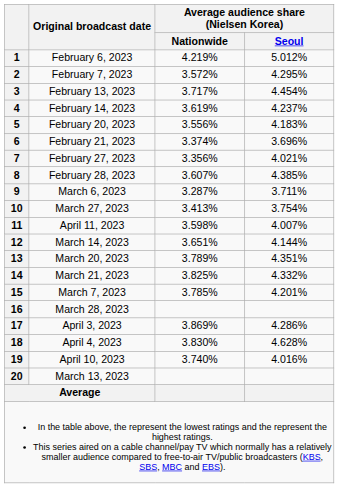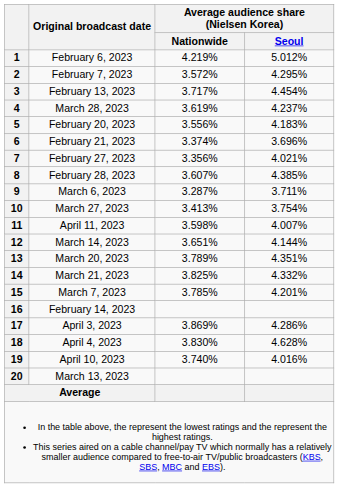 <table class="wikitable" style="margin-left:auto; margin-right:auto; width:500px; text-align:center">
 <tr>
 <th scope="col" rowspan="2"></th>
 <th scope="col" rowspan="2">Original broadcast date</th>
 <th scope="col" colspan="2">Average audience share<br>(Nielsen Korea)</th>
 </tr>
 <tr>
 <th scope="col" style="width:8em">Nationwide</th>
 <th scope="col" style="width:8em"><a href='#'>Seoul</a></th>
 </tr>
 <tr>
 <th scope="col">1</th>
 <td>February 6, 2023</td>
 <td>4.219% </td>
 <td>5.012% </td>
 </tr>
 <tr>
 <th scope="col">2</th>
 <td>February 7, 2023</td>
 <td>3.572% </td>
 <td>4.295% </td>
 </tr>
 <tr>
 <th scope="col">3</th>
 <td>February 13, 2023</td>
 <td>3.717% </td>
 <td>4.454% </td>
 </tr>
 <tr>
 <th scope="col">4</th>
-<td>February 14, 2023</td>
+<td>March 28, 2023</td>
 <td>3.619% </td>
 <td>4.237% </td>
 </tr>
 <tr>
 <th scope="col">5</th>
 <td>February 20, 2023</td>
 <td>3.556% </td>
 <td>4.183% </td>
 </tr>
 <tr>
 <th scope="col">6</th>
 <td>February 21, 2023</td>
 <td>3.374% </td>
 <td>3.696% </td>
 </tr>
 <tr>
 <th scope="col">7</th>
 <td>February 27, 2023</td>
 <td>3.356% </td>
 <td>4.021% </td>
 </tr>
 <tr>
 <th scope="col">8</th>
 <td>February 28, 2023</td>
 <td>3.607% </td>
 <td>4.385% </td>
 </tr>
 <tr>
 <th scope="col">9</th>
 <td>March 6, 2023</td>
 <td>3.287% </td>
 <td>3.711% </td>
 </tr>
 <tr>
 <th scope="col">10</th>
 <td>March 27, 2023</td>
 <td>3.413% </td>
 <td>3.754% </td>
 </tr>
 <tr>
 <th scope="col">11</th>
 <td>April 11, 2023</td>
 <td>3.598% </td>
 <td>4.007% </td>
 </tr>
 <tr>
 <th scope="col">12</th>
 <td>March 14, 2023</td>
 <td>3.651% </td>
 <td>4.144% </td>
 </tr>
 <tr>
 <th scope="col">13</th>
 <td>March 20, 2023</td>
 <td>3.789% </td>
 <td>4.351% </td>
 </tr>
 <tr>
 <th scope="col">14</th>
 <td>March 21, 2023</td>
 <td>3.825% </td>
 <td>4.332% </td>
 </tr>
 <tr>
 <th scope="col">15</th>
 <td>March 7, 2023</td>
 <td>3.785% </td>
 <td>4.201% </td>
 </tr>
 <tr>
 <th scope="col">16</th>
-<td>March 28, 2023</td>
+<td>February 14, 2023</td>
 <td><strong></strong> </td>
 <td><strong></strong> </td>
 </tr>
 <tr>
 <th scope="col">17</th>
 <td>April 3, 2023</td>
 <td>3.869% </td>
 <td>4.286% </td>
 </tr>
 <tr>
 <th scope="col">18</th>
 <td>April 4, 2023</td>
 <td>3.830% </td>
 <td>4.628% </td>
 </tr>
 <tr>
 <th scope="col">19</th>
 <td>April 10, 2023</td>
 <td>3.740% </td>
 <td>4.016% </td>
 </tr>
 <tr>
 <th scope="col">20</th>
 <td>March 13, 2023</td>
 <td><strong></strong> </td>
 <td><strong></strong> </td>
 </tr>
 <tr>
 <th colspan="2">Average</th>
 <th></th>
 <th></th>
 </tr>
 <tr>
 <td colspan="4" style="font-size:85%"><br><ul><li>In the table above, the <strong></strong> represent the lowest ratings and the <strong></strong> represent the highest ratings.</li><li>This series aired on a cable channel/pay TV which normally has a relatively smaller audience compared to free-to-air TV/public broadcasters (<a href='#'>KBS</a>, <a href='#'>SBS</a>, <a href='#'>MBC</a> and <a href='#'>EBS</a>).</li></ul></td>
 </tr>
 </table>
